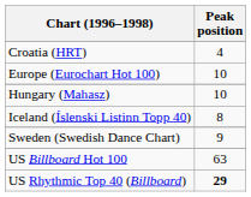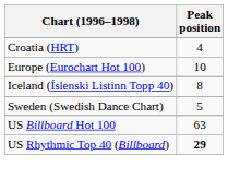 <table class="wikitable sortable">
 <tr>
 <th>Chart (1996–1998)</th>
 <th>Peak<br>position</th>
 </tr>
 <tr>
 </tr>
 <tr>
 </tr>
 <tr>
 <td>Croatia (<a href='#'>HRT</a>)</td>
 <td align="center">4</td>
 </tr>
 <tr>
 <td>Europe (<a href='#'>Eurochart Hot 100</a>)</td>
 <td align="center">10</td>
 </tr>
 <tr>
 </tr>
 <tr>
 </tr>
 <tr>
 </tr>
 <tr>
-<td>Hungary (<a href='#'>Mahasz</a>)</td>
-<td align="center">10</td>
-</tr>
-<tr>
 <td>Iceland (<a href='#'>Íslenski Listinn Topp 40</a>)</td>
 <td align="center">8</td>
 </tr>
 <tr>
 </tr>
 <tr>
 </tr>
 <tr>
 </tr>
 <tr>
 </tr>
 <tr>
 </tr>
 <tr>
 </tr>
 <tr>
 <td>Sweden (Swedish Dance Chart)</td>
-<td align="center">9</td>
+<td align="center">5</td>
 </tr>
 <tr>
 </tr>
 <tr>
 </tr>
 <tr>
 </tr>
 <tr>
 <td>US <a href='#'><em>Billboard</em> Hot 100</a></td>
 <td align="center">63</td>
 </tr>
 <tr>
 <td>US <a href='#'>Rhythmic Top 40</a> (<em><a href='#'>Billboard</a></em>)</td>
 <td align="center"><strong>29</strong></td>
 </tr>
 </table>
